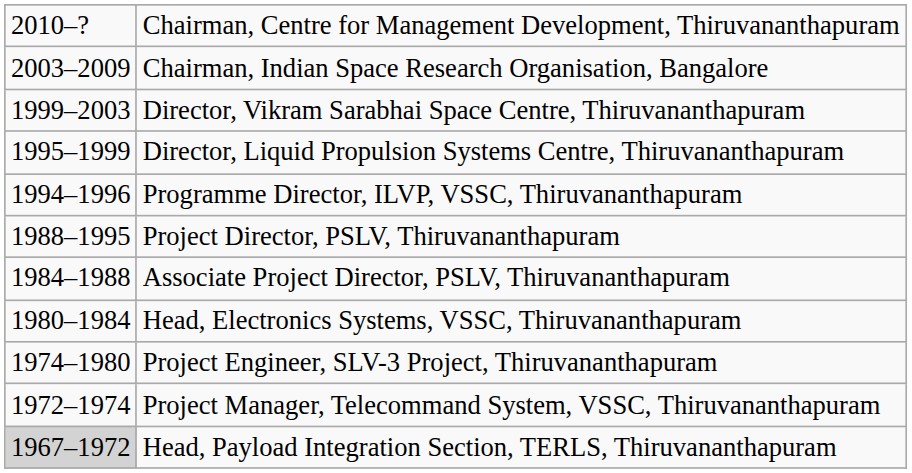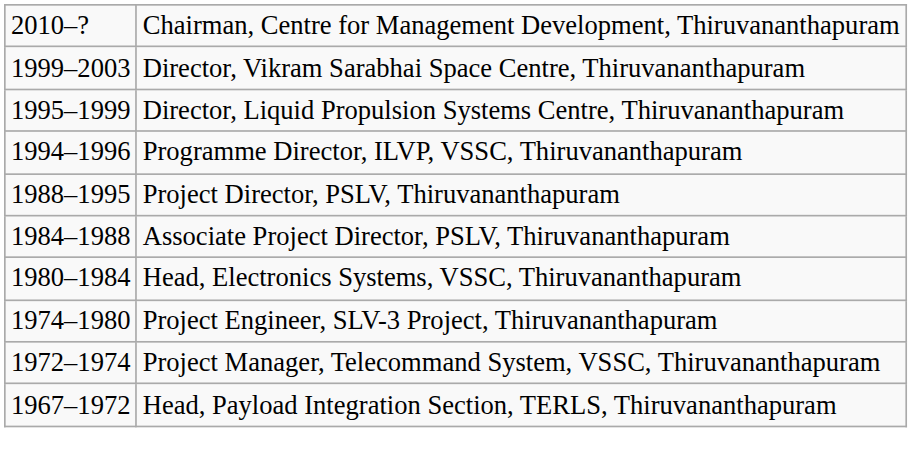 <table class="wikitable">
 <tr>
 <td>2010–?</td>
 <td>Chairman, Centre for Management Development, Thiruvananthapuram</td>
-</tr>
-<tr>
-<td>2003–2009</td>
-<td>Chairman, Indian Space Research Organisation, Bangalore</td>
 </tr>
 <tr>
 <td>1999–2003</td>
 <td>Director, Vikram Sarabhai Space Centre, Thiruvananthapuram</td>
 </tr>
 <tr>
 <td>1995–1999</td>
 <td>Director, Liquid Propulsion Systems Centre, Thiruvananthapuram</td>
 </tr>
 <tr>
 <td>1994–1996</td>
 <td>Programme Director, ILVP, VSSC, Thiruvananthapuram</td>
 </tr>
 <tr>
 <td>1988–1995</td>
 <td>Project Director, PSLV, Thiruvananthapuram</td>
 </tr>
 <tr>
 <td>1984–1988</td>
 <td>Associate Project Director, PSLV, Thiruvananthapuram</td>
 </tr>
 <tr>
 <td>1980–1984</td>
 <td>Head, Electronics Systems, VSSC, Thiruvananthapuram</td>
 </tr>
 <tr>
 <td>1974–1980</td>
 <td>Project Engineer, SLV-3 Project, Thiruvananthapuram</td>
 </tr>
 <tr>
 <td>1972–1974</td>
 <td>Project Manager, Telecommand System, VSSC, Thiruvananthapuram</td>
 </tr>
 <tr>
-<td style="background: lightgrey;">1967–1972</td>
+<td>1967–1972</td>
 <td>Head, Payload Integration Section, TERLS, Thiruvananthapuram</td>
 </tr>
 </table>
